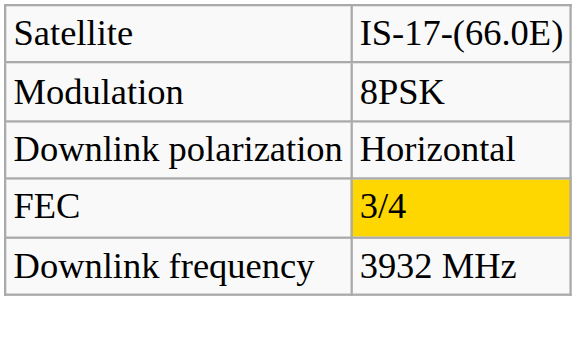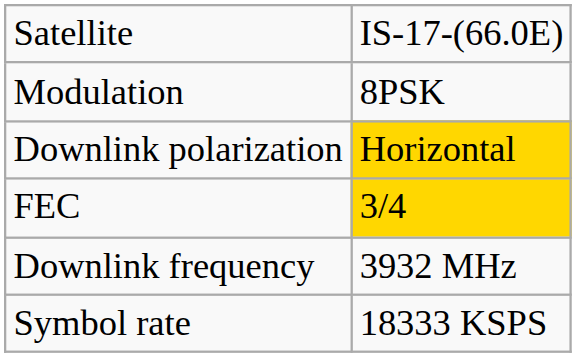 <table class="wikitable">
 <tr>
 <td>Satellite</td>
 <td>IS-17-(66.0E)</td>
 </tr>
 <tr>
 <td>Modulation</td>
 <td>8PSK</td>
 </tr>
 <tr>
 <td>Downlink polarization</td>
-<td>Horizontal</td>
+<td style="background: gold;">Horizontal</td>
 </tr>
 <tr>
 <td>FEC</td>
 <td style="background: gold;">3/4</td>
 </tr>
 <tr>
 <td>Downlink frequency</td>
 <td>3932 MHz</td>
 </tr>
+<tr>
+<td>Symbol rate</td>
+<td>18333 KSPS</td>
+</tr>
 </table>
